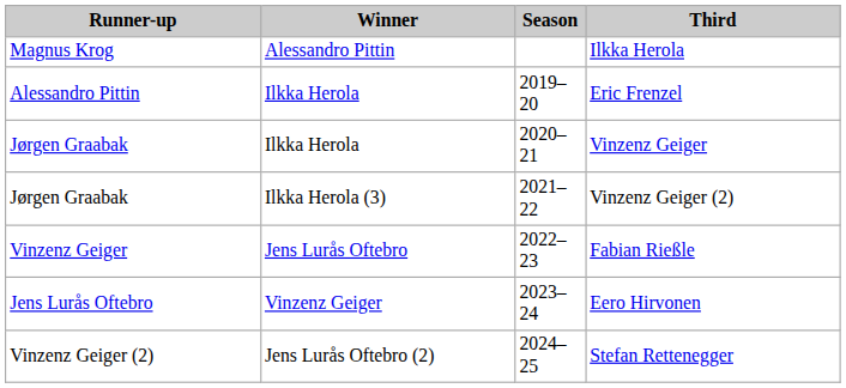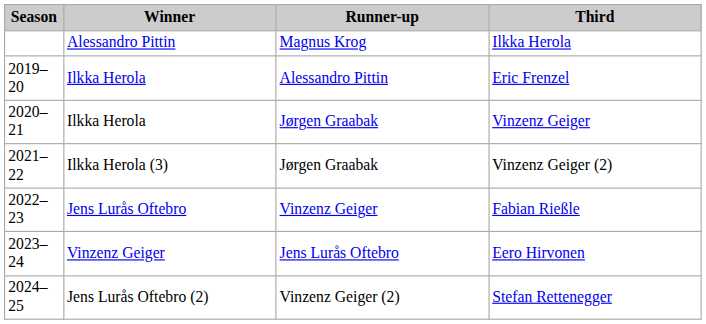 <table class="wikitable plainrowheaders" style="background:#fff; font-size:86%; border:grey solid 1px; border-collapse:collapse;">
 <tr style="background:#ccc; text-align:center;">
+<th scope="col" style="background:#ccc; width:45px;">Season</th>
+<th scope="col" style="background:#ccc; width:180px;">Winner</th>
 <th scope="col" style="background:#ccc; width:180px;">Runner-up</th>
-<th scope="col" style="background:#ccc; width:180px;">Winner</th>
-<th scope="col" style="background:#ccc; width:45px;">Season</th>
 <th scope="col" style="background:#ccc; width:180px;">Third</th>
 </tr>
 <tr>
+<td></td>
+<td> <a href='#'>Alessandro Pittin</a></td>
 <td> <a href='#'>Magnus Krog</a></td>
-<td> <a href='#'>Alessandro Pittin</a></td>
-<td></td>
 <td> <a href='#'>Ilkka Herola</a></td>
 </tr>
 <tr>
+<td>2019–20</td>
+<td> <a href='#'>Ilkka Herola</a></td>
 <td> <a href='#'>Alessandro Pittin</a></td>
-<td> <a href='#'>Ilkka Herola</a></td>
-<td>2019–20</td>
 <td> <a href='#'>Eric Frenzel</a></td>
 </tr>
 <tr>
+<td>2020–21</td>
+<td> Ilkka Herola</td>
 <td> <a href='#'>Jørgen Graabak</a></td>
-<td> Ilkka Herola</td>
-<td>2020–21</td>
 <td> <a href='#'>Vinzenz Geiger</a></td>
 </tr>
 <tr>
+<td>2021–22</td>
+<td> Ilkka Herola (3)</td>
 <td> Jørgen Graabak</td>
-<td> Ilkka Herola (3)</td>
-<td>2021–22</td>
 <td> Vinzenz Geiger (2)</td>
 </tr>
 <tr>
+<td>2022–23</td>
+<td> <a href='#'>Jens Lurås Oftebro</a></td>
 <td> <a href='#'>Vinzenz Geiger</a></td>
-<td> <a href='#'>Jens Lurås Oftebro</a></td>
-<td>2022–23</td>
 <td> <a href='#'>Fabian Rießle</a></td>
 </tr>
 <tr>
+<td>2023–24</td>
+<td> <a href='#'>Vinzenz Geiger</a></td>
 <td> <a href='#'>Jens Lurås Oftebro</a></td>
-<td> <a href='#'>Vinzenz Geiger</a></td>
-<td>2023–24</td>
 <td> <a href='#'>Eero Hirvonen</a></td>
 </tr>
 <tr>
+<td>2024–25</td>
+<td> Jens Lurås Oftebro (2)</td>
 <td> Vinzenz Geiger (2)</td>
-<td> Jens Lurås Oftebro (2)</td>
-<td>2024–25</td>
 <td> <a href='#'>Stefan Rettenegger</a></td>
 </tr>
 </table>
